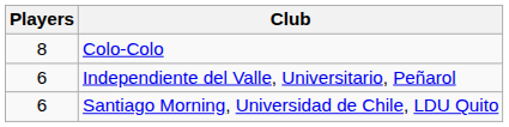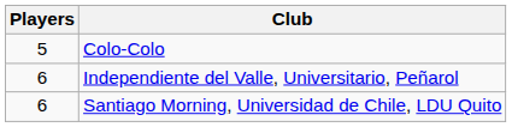 <table class="wikitable">
 <tr>
 <th>Players</th>
 <th>Club</th>
 </tr>
 <tr>
-<td align="center">8</td>
+<td align="center">5</td>
 <td> <a href='#'>Colo-Colo</a></td>
 </tr>
 <tr>
 <td align="center">6</td>
 <td> <a href='#'>Independiente del Valle</a>,  <a href='#'>Universitario</a>,  <a href='#'>Peñarol</a></td>
 </tr>
 <tr>
 <td align="center">6</td>
 <td> <a href='#'>Santiago Morning</a>,  <a href='#'>Universidad de Chile</a>,  <a href='#'>LDU Quito</a></td>
 </tr>
 </table>
